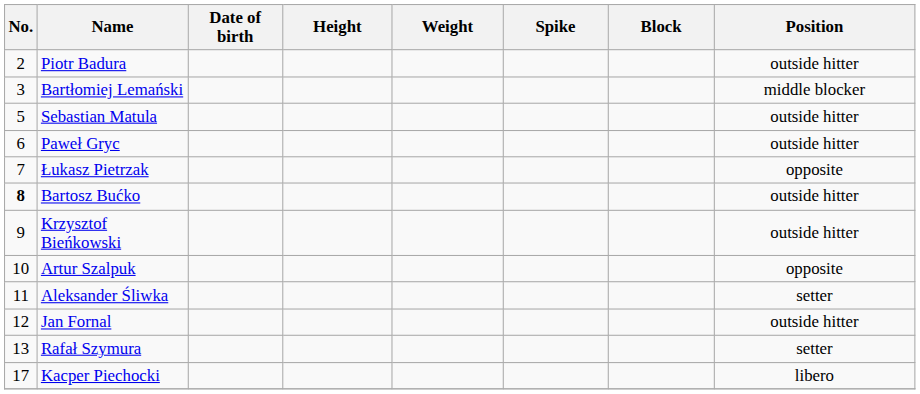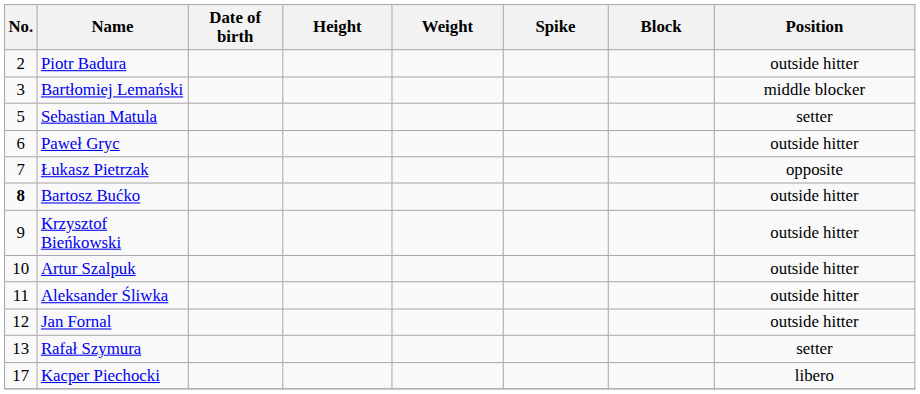 <table class="wikitable sortable" style="font-size:100%; text-align:center;">
 <tr>
 <th>No.</th>
 <th style="width:12em">Name</th>
 <th style="width:8em">Date of birth</th>
 <th style="width:9em">Height</th>
 <th style="width:9em">Weight</th>
 <th style="width:9em">Spike</th>
 <th style="width:9em">Block</th>
 <th style="width:19em">Position</th>
 </tr>
 <tr>
 <td>2</td>
 <td align=left><a href='#'>Piotr Badura</a></td>
 <td align=right></td>
 <td></td>
 <td></td>
 <td></td>
 <td></td>
 <td>outside hitter</td>
 </tr>
 <tr>
 <td>3</td>
 <td align=left><a href='#'>Bartłomiej Lemański</a></td>
 <td align=right></td>
 <td></td>
 <td></td>
 <td></td>
 <td></td>
 <td>middle blocker</td>
 </tr>
 <tr>
 <td>5</td>
 <td align=left><a href='#'>Sebastian Matula</a></td>
 <td align=right></td>
 <td></td>
 <td></td>
 <td></td>
 <td></td>
-<td>outside hitter</td>
+<td>setter</td>
 </tr>
 <tr>
 <td>6</td>
 <td align=left><a href='#'>Paweł Gryc</a></td>
 <td align=right></td>
 <td></td>
 <td></td>
 <td></td>
 <td></td>
 <td>outside hitter</td>
 </tr>
 <tr>
 <td>7</td>
 <td align=left><a href='#'>Łukasz Pietrzak</a></td>
 <td align=right></td>
 <td></td>
 <td></td>
 <td></td>
 <td></td>
 <td>opposite</td>
 </tr>
 <tr>
 <td><strong>8</strong></td>
 <td align=left><a href='#'>Bartosz Bućko</a></td>
 <td align=right></td>
 <td></td>
 <td></td>
 <td></td>
 <td></td>
 <td>outside hitter</td>
 </tr>
 <tr>
 <td>9</td>
 <td align=left><a href='#'>Krzysztof Bieńkowski</a></td>
 <td align=right></td>
 <td></td>
 <td></td>
 <td></td>
 <td></td>
 <td>outside hitter</td>
 </tr>
 <tr>
 <td>10</td>
 <td align=left><a href='#'>Artur Szalpuk</a></td>
 <td align=right></td>
 <td></td>
 <td></td>
 <td></td>
 <td></td>
-<td>opposite</td>
+<td>outside hitter</td>
 </tr>
 <tr>
 <td>11</td>
 <td align=left><a href='#'>Aleksander Śliwka</a></td>
 <td align=right></td>
 <td></td>
 <td></td>
 <td></td>
 <td></td>
-<td>setter</td>
+<td>outside hitter</td>
 </tr>
 <tr>
 <td>12</td>
 <td align=left><a href='#'>Jan Fornal</a></td>
 <td align=right></td>
 <td></td>
 <td></td>
 <td></td>
 <td></td>
 <td>outside hitter</td>
 </tr>
 <tr>
 <td>13</td>
 <td align=left><a href='#'>Rafał Szymura</a></td>
 <td align=right></td>
 <td></td>
 <td></td>
 <td></td>
 <td></td>
 <td>setter</td>
 </tr>
 <tr>
 <td>17</td>
 <td align=left><a href='#'>Kacper Piechocki</a></td>
 <td align=right></td>
 <td></td>
 <td></td>
 <td></td>
 <td></td>
 <td>libero</td>
 </tr>
 <tr>
 </tr>
 </table>
